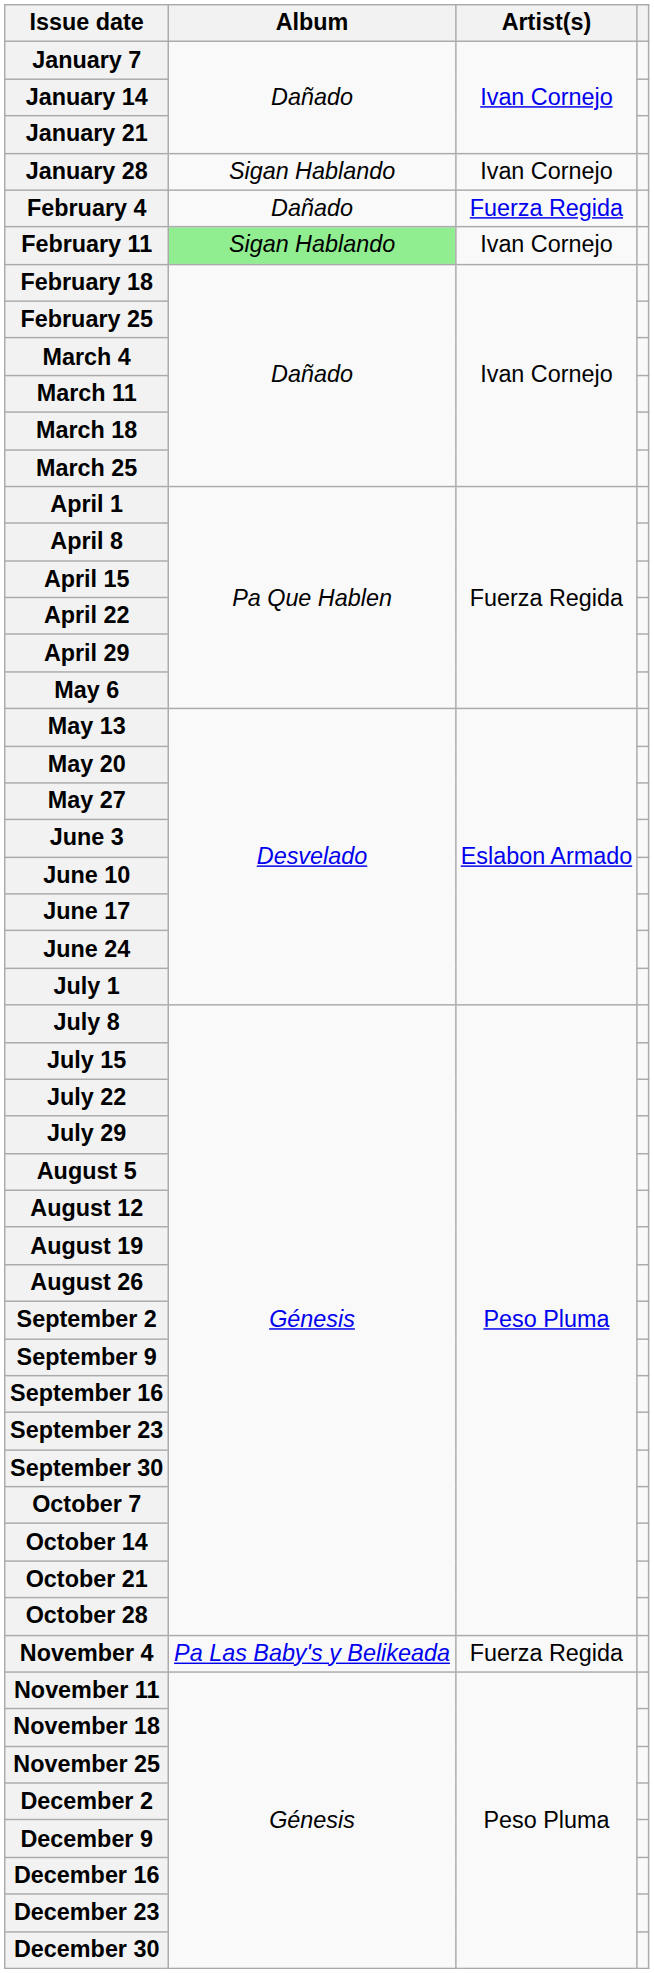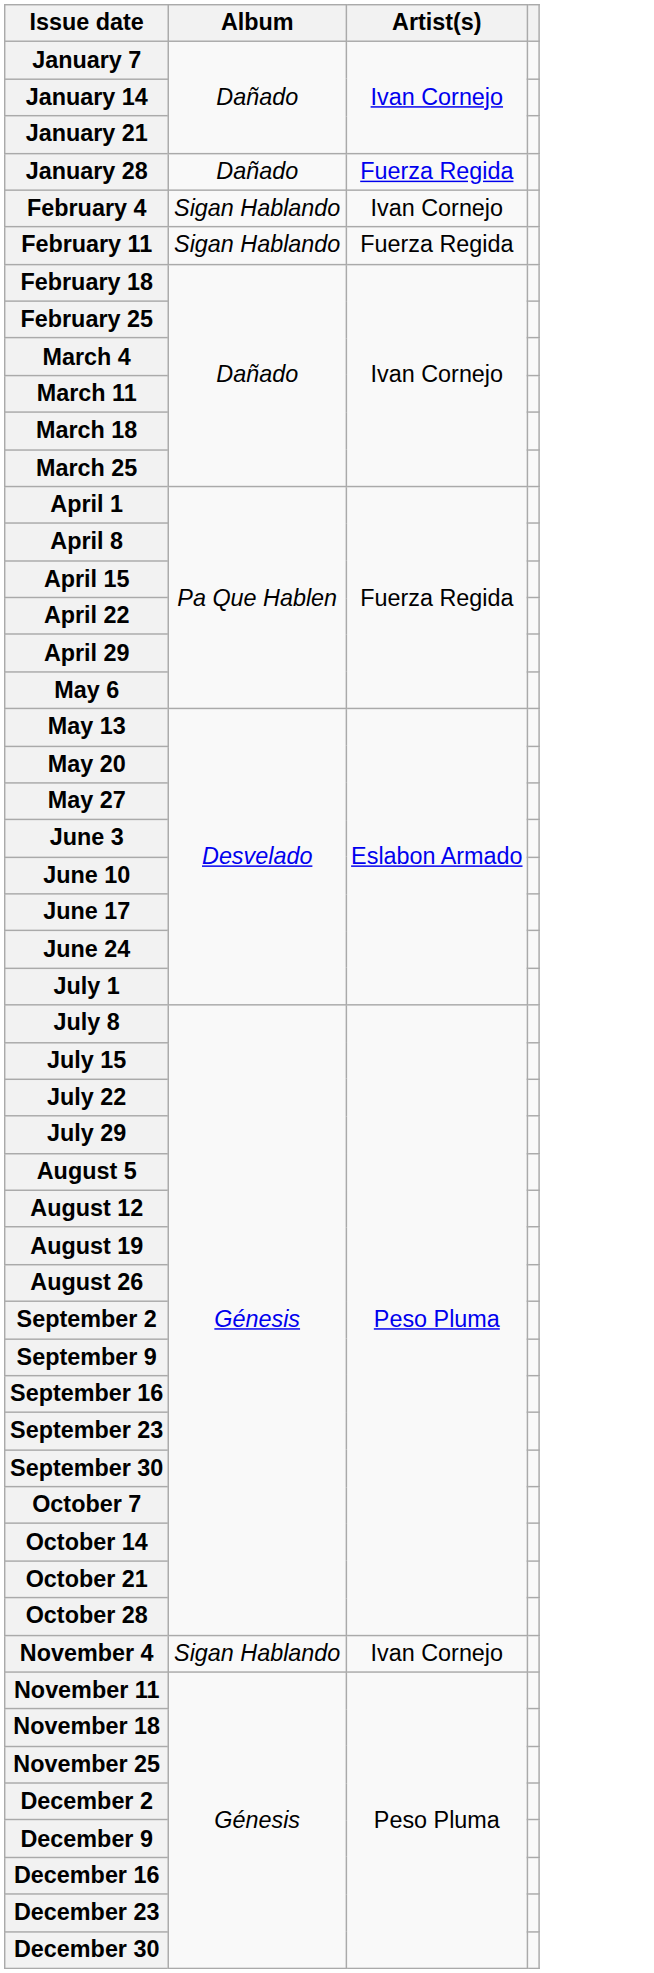 <table class="wikitable plainrowheaders" style="text-align: center">
 <tr>
 <th>Issue date</th>
 <th>Album</th>
 <th>Artist(s)</th>
 <th></th>
 </tr>
 <tr>
 <th scope="row">January 7</th>
 <td rowspan=3><em>Dañado</em></td>
 <td rowspan=3><a href='#'>Ivan Cornejo</a></td>
 <td></td>
 </tr>
 <tr>
 <th scope="row">January 14</th>
 <td></td>
 </tr>
 <tr>
 <th scope="row">January 21</th>
 <td></td>
 </tr>
 <tr>
 <th scope="row">January 28</th>
+<td><em>Dañado</em></td>
+<td><a href='#'>Fuerza Regida</a></td>
+<td></td>
+</tr>
+<tr>
+<th scope="row">February 4</th>
 <td><em>Sigan Hablando</em></td>
 <td>Ivan Cornejo</td>
 <td></td>
 </tr>
 <tr>
-<th scope="row">February 4</th>
-<td><em>Dañado</em></td>
-<td><a href='#'>Fuerza Regida</a></td>
-<td></td>
-</tr>
-<tr>
 <th scope="row">February 11</th>
-<td style="background: lightgreen;"><em>Sigan Hablando</em></td>
-<td>Ivan Cornejo</td>
+<td><em>Sigan Hablando</em></td>
+<td>Fuerza Regida</td>
 <td></td>
 </tr>
 <tr>
 <th scope="row">February 18</th>
 <td rowspan=6><em>Dañado</em></td>
 <td rowspan=6>Ivan Cornejo</td>
 <td></td>
 </tr>
 <tr>
 <th scope="row">February 25</th>
 <td></td>
 </tr>
 <tr>
 <th scope="row">March 4</th>
 <td></td>
 </tr>
 <tr>
 <th scope="row">March 11</th>
 <td></td>
 </tr>
 <tr>
 <th scope="row">March 18</th>
 <td></td>
 </tr>
 <tr>
 <th scope="row">March 25</th>
 <td></td>
 </tr>
 <tr>
 <th scope="row">April 1</th>
 <td rowspan=6><em>Pa Que Hablen</em></td>
 <td rowspan=6>Fuerza Regida</td>
 <td></td>
 </tr>
 <tr>
 <th scope="row">April 8</th>
 <td></td>
 </tr>
 <tr>
 <th scope="row">April 15</th>
 <td></td>
 </tr>
 <tr>
 <th scope="row">April 22</th>
 <td></td>
 </tr>
 <tr>
 <th scope="row">April 29</th>
 <td></td>
 </tr>
 <tr>
 <th scope="row">May 6</th>
 <td></td>
 </tr>
 <tr>
 <th scope="row">May 13</th>
 <td rowspan=8><em><a href='#'>Desvelado</a></em></td>
 <td rowspan=8><a href='#'>Eslabon Armado</a></td>
 <td></td>
 </tr>
 <tr>
 <th scope="row">May 20</th>
 <td></td>
 </tr>
 <tr>
 <th scope="row">May 27</th>
 <td></td>
 </tr>
 <tr>
 <th scope="row">June 3</th>
 <td></td>
 </tr>
 <tr>
 <th scope="row">June 10</th>
 <td></td>
 </tr>
 <tr>
 <th scope="row">June 17</th>
 <td></td>
 </tr>
 <tr>
 <th scope="row">June 24</th>
 <td></td>
 </tr>
 <tr>
 <th scope="row">July 1</th>
 <td></td>
 </tr>
 <tr>
 <th scope="row">July 8</th>
 <td rowspan=17><em><a href='#'>Génesis</a></em></td>
 <td rowspan=17><a href='#'>Peso Pluma</a></td>
 <td></td>
 </tr>
 <tr>
 <th scope="row">July 15</th>
 <td></td>
 </tr>
 <tr>
 <th scope="row">July 22</th>
 <td></td>
 </tr>
 <tr>
 <th scope="row">July 29</th>
 <td></td>
 </tr>
 <tr>
 <th scope="row">August 5</th>
 <td></td>
 </tr>
 <tr>
 <th scope="row">August 12</th>
 <td></td>
 </tr>
 <tr>
 <th scope="row">August 19</th>
 <td></td>
 </tr>
 <tr>
 <th scope="row">August 26</th>
 <td></td>
 </tr>
 <tr>
 <th scope="row">September 2</th>
 <td></td>
 </tr>
 <tr>
 <th scope="row">September 9</th>
 <td></td>
 </tr>
 <tr>
 <th scope="row">September 16</th>
 <td></td>
 </tr>
 <tr>
 <th scope="row">September 23</th>
 <td></td>
 </tr>
 <tr>
 <th scope="row">September 30</th>
 <td></td>
 </tr>
 <tr>
 <th scope="row">October 7</th>
 <td></td>
 </tr>
 <tr>
 <th scope="row">October 14</th>
 <td></td>
 </tr>
 <tr>
 <th scope="row">October 21</th>
 <td></td>
 </tr>
 <tr>
 <th scope="row">October 28</th>
 <td></td>
 </tr>
 <tr>
 <th scope="row">November 4</th>
-<td><em><a href='#'>Pa Las Baby's y Belikeada</a></em></td>
-<td>Fuerza Regida</td>
+<td><em>Sigan Hablando</em></td>
+<td>Ivan Cornejo</td>
 <td></td>
 </tr>
 <tr>
 <th scope="row">November 11</th>
 <td rowspan=8><em>Génesis</em></td>
 <td rowspan=8>Peso Pluma</td>
 <td></td>
 </tr>
 <tr>
 <th scope="row">November 18</th>
 <td></td>
 </tr>
 <tr>
 <th scope="row">November 25</th>
 <td></td>
 </tr>
 <tr>
 <th scope="row">December 2</th>
 <td></td>
 </tr>
 <tr>
 <th scope="row">December 9</th>
 <td></td>
 </tr>
 <tr>
 <th scope="row">December 16</th>
 <td></td>
 </tr>
 <tr>
 <th scope="row">December 23</th>
 <td></td>
 </tr>
 <tr>
 <th scope="row">December 30</th>
 <td></td>
 </tr>
 </table>
